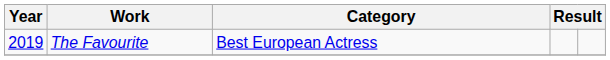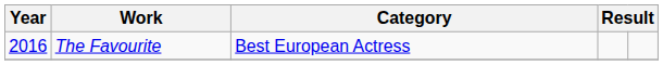 <table class=wikitable>
 <tr>
 <th scope="col" style="width:1em;">Year</th>
 <th scope="col" style="width:15em;">Work</th>
 <th scope="col" style="width:35em;">Category</th>
 <th scope="col" style="width:5em;" colspan=2>Result</th>
 </tr>
 <tr>
-<td><a href='#'>2019</a></td>
+<td><a href='#'>2016</a></td>
 <td><em><a href='#'>The Favourite</a></em></td>
 <td><a href='#'>Best European Actress</a></td>
 <td></td>
 <td style="text-align:center;"></td>
 </tr>
 <tr>
 </tr>
 </table>
